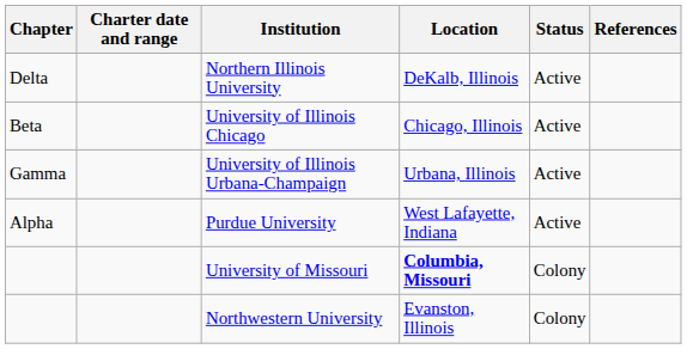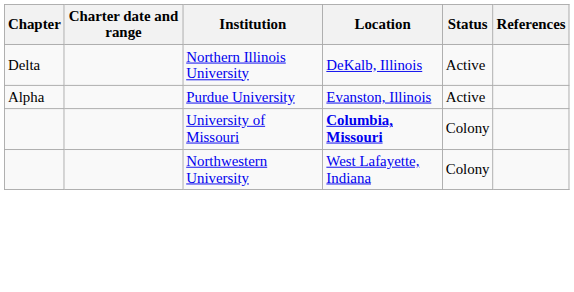 <table class="wikitable sortable">
 <tr>
 <th>Chapter</th>
 <th>Charter date and range</th>
 <th>Institution</th>
 <th>Location</th>
 <th>Status</th>
 <th>References</th>
 </tr>
 <tr>
 <td>Delta</td>
 <td></td>
 <td><a href='#'>Northern Illinois University</a></td>
 <td><a href='#'>DeKalb, Illinois</a></td>
 <td>Active</td>
 <td></td>
 </tr>
 <tr>
-<td>Beta</td>
-<td></td>
-<td><a href='#'>University of Illinois Chicago</a></td>
-<td><a href='#'>Chicago, Illinois</a></td>
-<td>Active</td>
-<td></td>
-</tr>
-<tr>
-<td>Gamma</td>
-<td></td>
-<td><a href='#'>University of Illinois Urbana-Champaign</a></td>
-<td><a href='#'>Urbana, Illinois</a></td>
-<td>Active</td>
-<td></td>
-</tr>
-<tr>
 <td>Alpha</td>
 <td></td>
 <td><a href='#'>Purdue University</a></td>
-<td><a href='#'>West Lafayette, Indiana</a></td>
+<td><a href='#'>Evanston, Illinois</a></td>
 <td>Active</td>
 <td></td>
 </tr>
 <tr>
 <td></td>
 <td></td>
 <td><a href='#'>University of Missouri</a></td>
 <td><strong><a href='#'>Columbia, Missouri</a></strong></td>
 <td>Colony</td>
 <td></td>
 </tr>
 <tr>
 <td></td>
 <td></td>
 <td><a href='#'>Northwestern University</a></td>
-<td><a href='#'>Evanston, Illinois</a></td>
+<td><a href='#'>West Lafayette, Indiana</a></td>
 <td>Colony</td>
 <td></td>
 </tr>
 </table>
